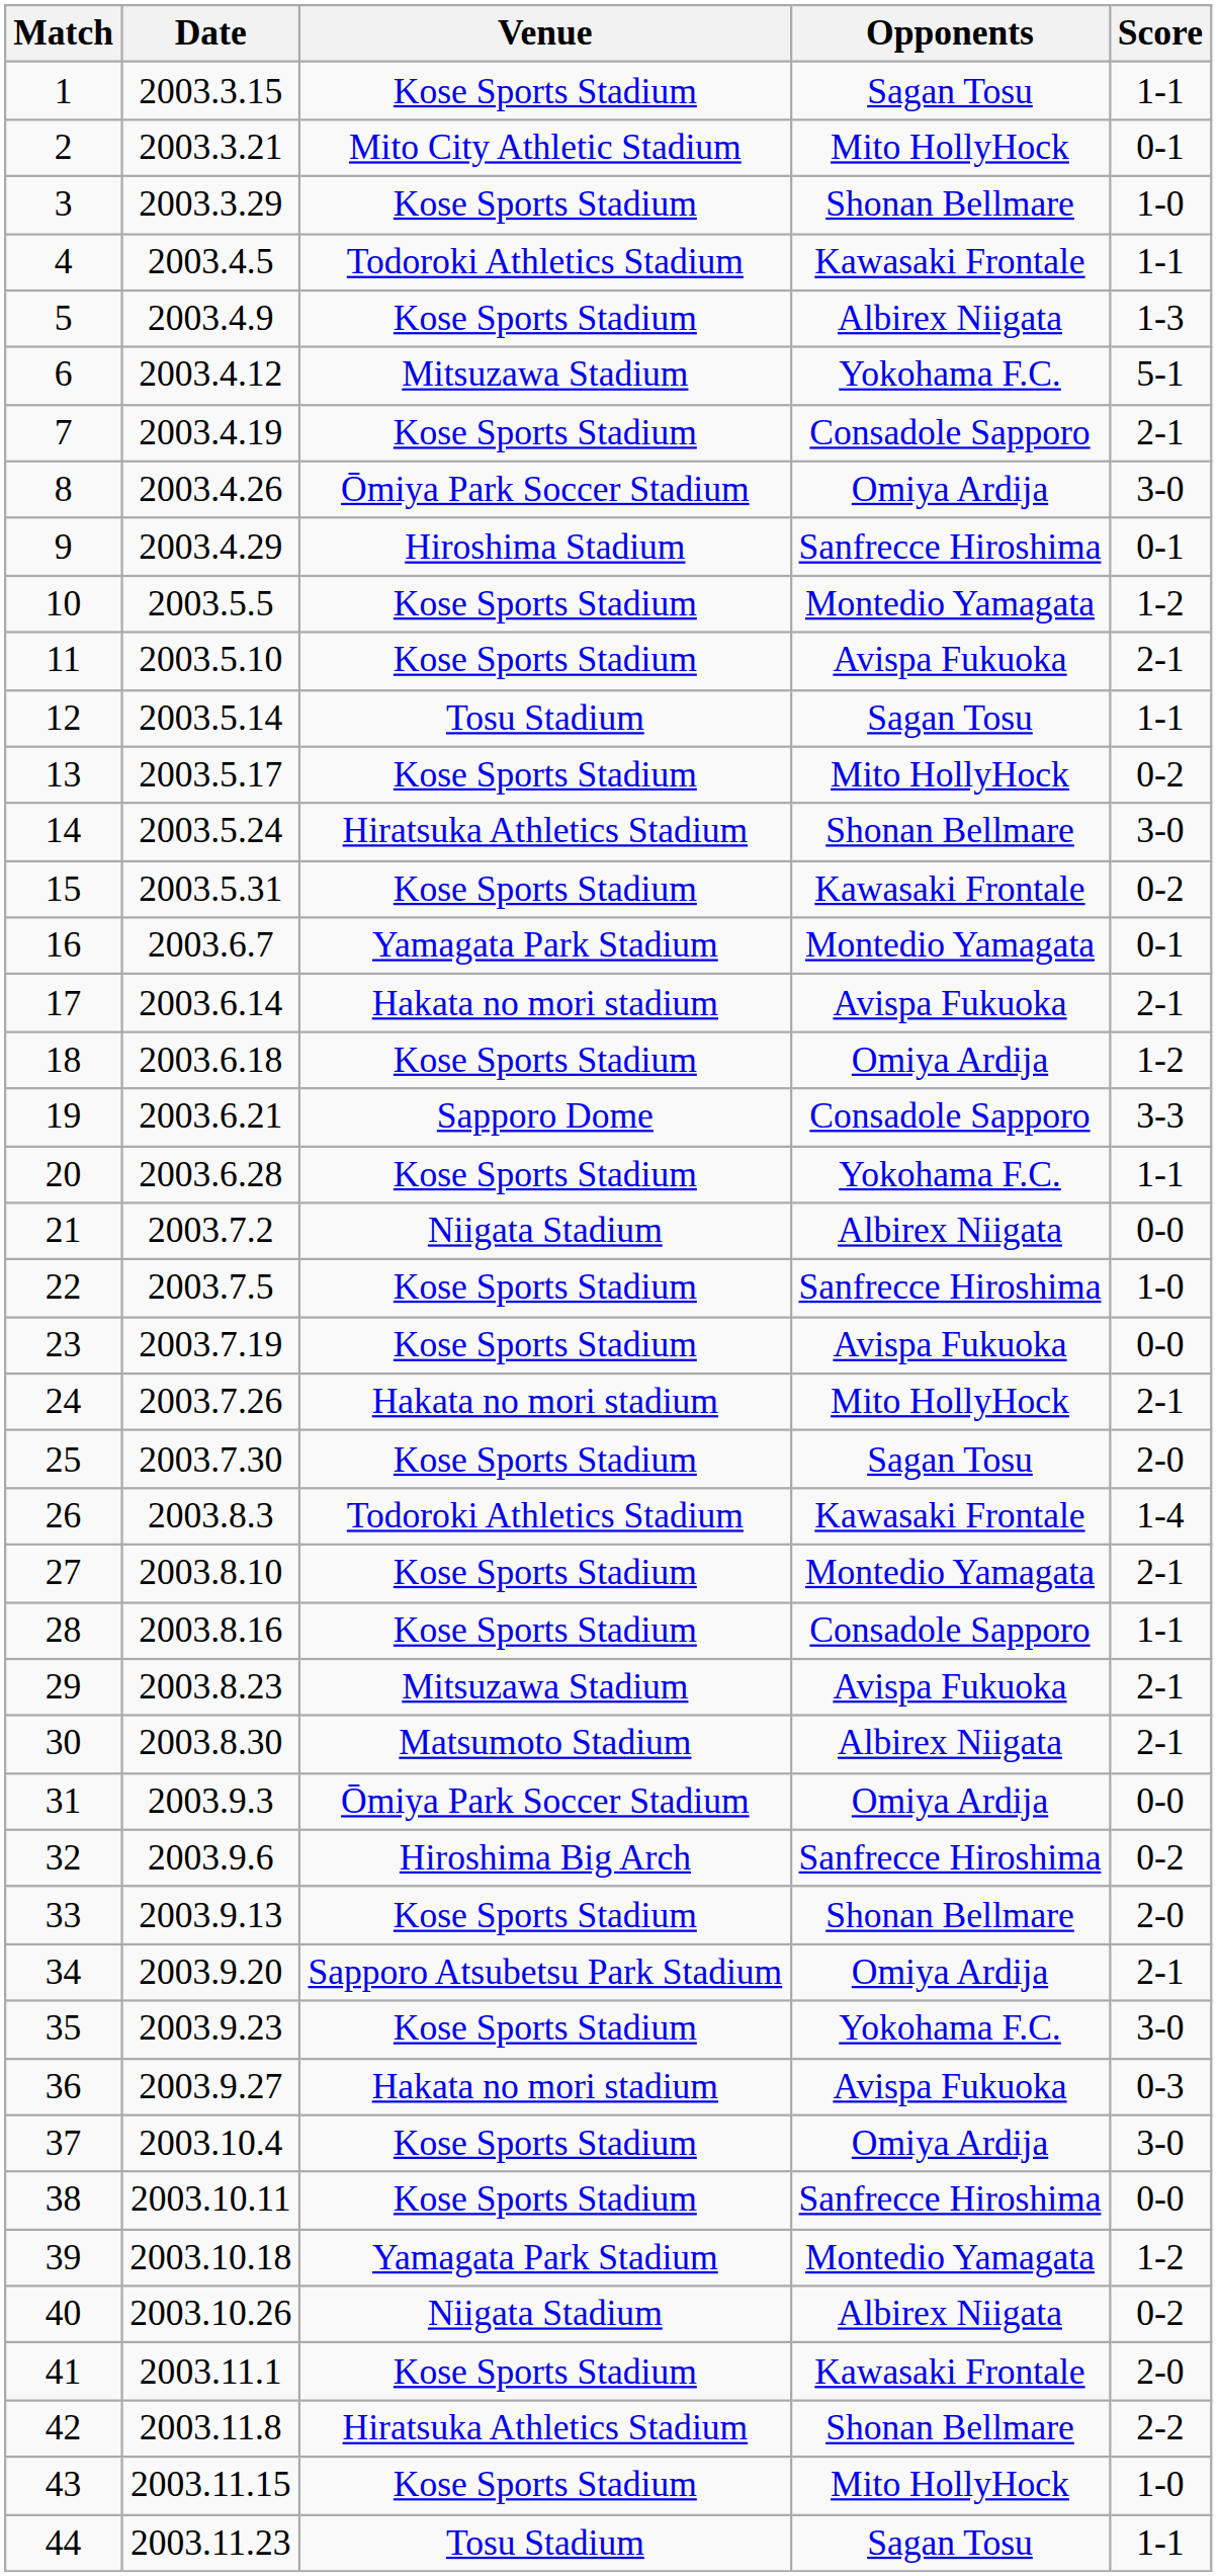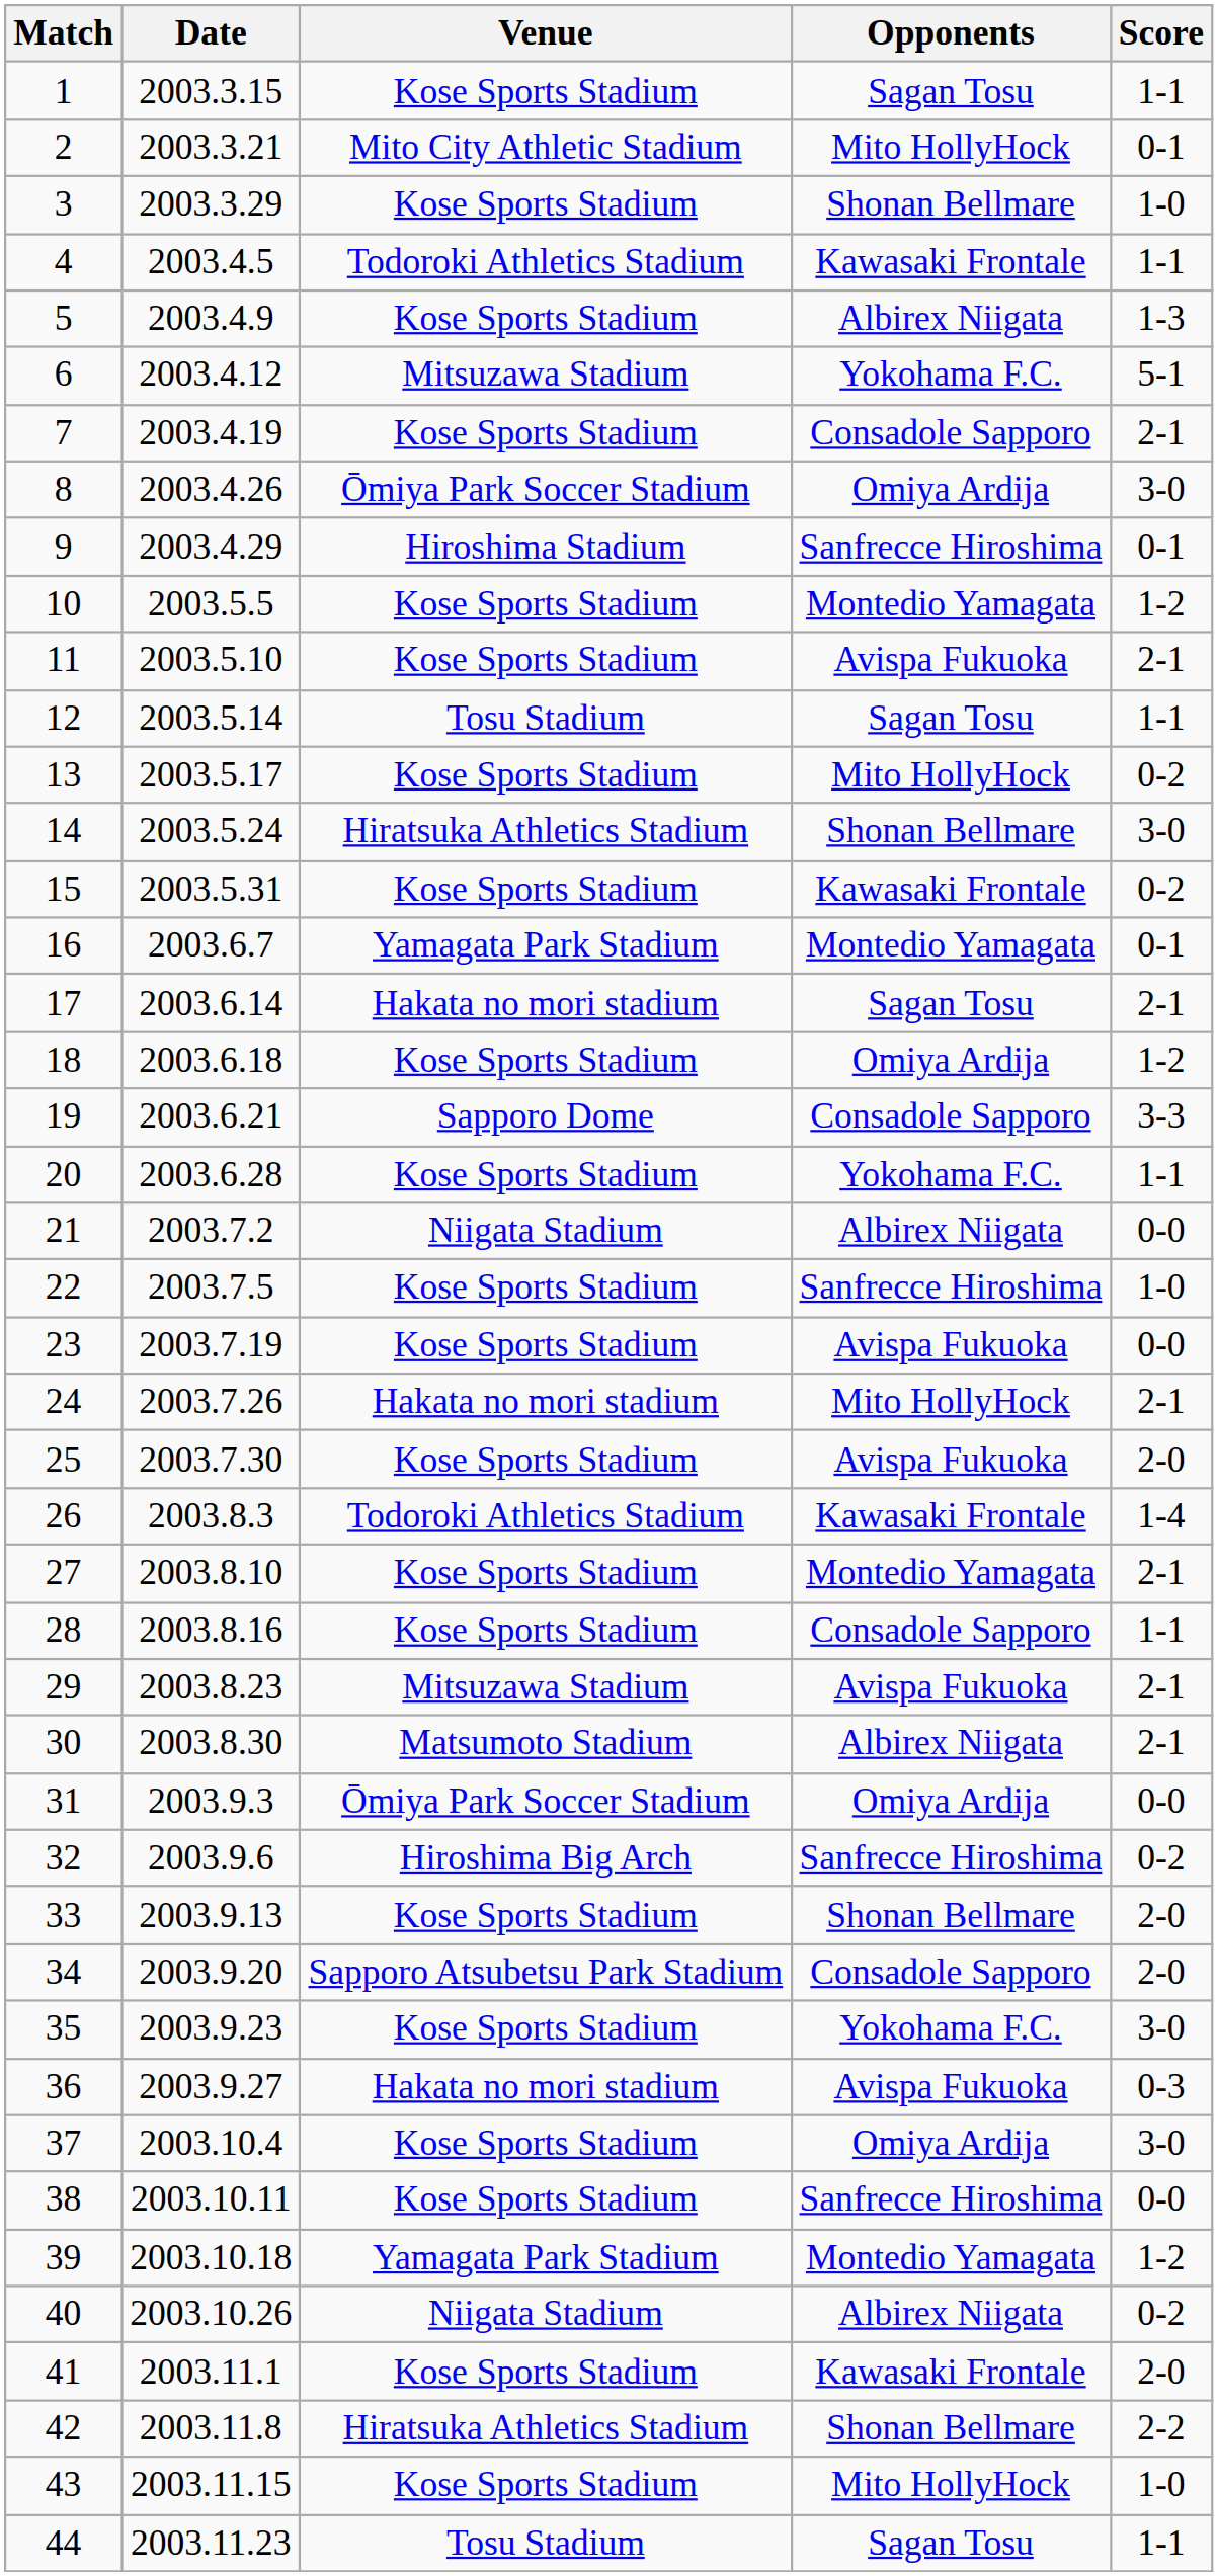 <table class="wikitable" style="text-align:center;">
 <tr>
 <th>Match</th>
 <th>Date</th>
 <th>Venue</th>
 <th>Opponents</th>
 <th>Score</th>
 </tr>
 <tr>
 <td>1</td>
 <td>2003.3.15</td>
 <td><a href='#'>Kose Sports Stadium</a></td>
 <td><a href='#'>Sagan Tosu</a></td>
 <td>1-1</td>
 </tr>
 <tr>
 <td>2</td>
 <td>2003.3.21</td>
 <td><a href='#'>Mito City Athletic Stadium</a></td>
 <td><a href='#'>Mito HollyHock</a></td>
 <td>0-1</td>
 </tr>
 <tr>
 <td>3</td>
 <td>2003.3.29</td>
 <td><a href='#'>Kose Sports Stadium</a></td>
 <td><a href='#'>Shonan Bellmare</a></td>
 <td>1-0</td>
 </tr>
 <tr>
 <td>4</td>
 <td>2003.4.5</td>
 <td><a href='#'>Todoroki Athletics Stadium</a></td>
 <td><a href='#'>Kawasaki Frontale</a></td>
 <td>1-1</td>
 </tr>
 <tr>
 <td>5</td>
 <td>2003.4.9</td>
 <td><a href='#'>Kose Sports Stadium</a></td>
 <td><a href='#'>Albirex Niigata</a></td>
 <td>1-3</td>
 </tr>
 <tr>
 <td>6</td>
 <td>2003.4.12</td>
 <td><a href='#'>Mitsuzawa Stadium</a></td>
 <td><a href='#'>Yokohama F.C.</a></td>
 <td>5-1</td>
 </tr>
 <tr>
 <td>7</td>
 <td>2003.4.19</td>
 <td><a href='#'>Kose Sports Stadium</a></td>
 <td><a href='#'>Consadole Sapporo</a></td>
 <td>2-1</td>
 </tr>
 <tr>
 <td>8</td>
 <td>2003.4.26</td>
 <td><a href='#'>Ōmiya Park Soccer Stadium</a></td>
 <td><a href='#'>Omiya Ardija</a></td>
 <td>3-0</td>
 </tr>
 <tr>
 <td>9</td>
 <td>2003.4.29</td>
 <td><a href='#'>Hiroshima Stadium</a></td>
 <td><a href='#'>Sanfrecce Hiroshima</a></td>
 <td>0-1</td>
 </tr>
 <tr>
 <td>10</td>
 <td>2003.5.5</td>
 <td><a href='#'>Kose Sports Stadium</a></td>
 <td><a href='#'>Montedio Yamagata</a></td>
 <td>1-2</td>
 </tr>
 <tr>
 <td>11</td>
 <td>2003.5.10</td>
 <td><a href='#'>Kose Sports Stadium</a></td>
 <td><a href='#'>Avispa Fukuoka</a></td>
 <td>2-1</td>
 </tr>
 <tr>
 <td>12</td>
 <td>2003.5.14</td>
 <td><a href='#'>Tosu Stadium</a></td>
 <td><a href='#'>Sagan Tosu</a></td>
 <td>1-1</td>
 </tr>
 <tr>
 <td>13</td>
 <td>2003.5.17</td>
 <td><a href='#'>Kose Sports Stadium</a></td>
 <td><a href='#'>Mito HollyHock</a></td>
 <td>0-2</td>
 </tr>
 <tr>
 <td>14</td>
 <td>2003.5.24</td>
 <td><a href='#'>Hiratsuka Athletics Stadium</a></td>
 <td><a href='#'>Shonan Bellmare</a></td>
 <td>3-0</td>
 </tr>
 <tr>
 <td>15</td>
 <td>2003.5.31</td>
 <td><a href='#'>Kose Sports Stadium</a></td>
 <td><a href='#'>Kawasaki Frontale</a></td>
 <td>0-2</td>
 </tr>
 <tr>
 <td>16</td>
 <td>2003.6.7</td>
 <td><a href='#'>Yamagata Park Stadium</a></td>
 <td><a href='#'>Montedio Yamagata</a></td>
 <td>0-1</td>
 </tr>
 <tr>
 <td>17</td>
 <td>2003.6.14</td>
 <td><a href='#'>Hakata no mori stadium</a></td>
-<td><a href='#'>Avispa Fukuoka</a></td>
+<td><a href='#'>Sagan Tosu</a></td>
 <td>2-1</td>
 </tr>
 <tr>
 <td>18</td>
 <td>2003.6.18</td>
 <td><a href='#'>Kose Sports Stadium</a></td>
 <td><a href='#'>Omiya Ardija</a></td>
 <td>1-2</td>
 </tr>
 <tr>
 <td>19</td>
 <td>2003.6.21</td>
 <td><a href='#'>Sapporo Dome</a></td>
 <td><a href='#'>Consadole Sapporo</a></td>
 <td>3-3</td>
 </tr>
 <tr>
 <td>20</td>
 <td>2003.6.28</td>
 <td><a href='#'>Kose Sports Stadium</a></td>
 <td><a href='#'>Yokohama F.C.</a></td>
 <td>1-1</td>
 </tr>
 <tr>
 <td>21</td>
 <td>2003.7.2</td>
 <td><a href='#'>Niigata Stadium</a></td>
 <td><a href='#'>Albirex Niigata</a></td>
 <td>0-0</td>
 </tr>
 <tr>
 <td>22</td>
 <td>2003.7.5</td>
 <td><a href='#'>Kose Sports Stadium</a></td>
 <td><a href='#'>Sanfrecce Hiroshima</a></td>
 <td>1-0</td>
 </tr>
 <tr>
 <td>23</td>
 <td>2003.7.19</td>
 <td><a href='#'>Kose Sports Stadium</a></td>
 <td><a href='#'>Avispa Fukuoka</a></td>
 <td>0-0</td>
 </tr>
 <tr>
 <td>24</td>
 <td>2003.7.26</td>
 <td><a href='#'>Hakata no mori stadium</a></td>
 <td><a href='#'>Mito HollyHock</a></td>
 <td>2-1</td>
 </tr>
 <tr>
 <td>25</td>
 <td>2003.7.30</td>
 <td><a href='#'>Kose Sports Stadium</a></td>
-<td><a href='#'>Sagan Tosu</a></td>
+<td><a href='#'>Avispa Fukuoka</a></td>
 <td>2-0</td>
 </tr>
 <tr>
 <td>26</td>
 <td>2003.8.3</td>
 <td><a href='#'>Todoroki Athletics Stadium</a></td>
 <td><a href='#'>Kawasaki Frontale</a></td>
 <td>1-4</td>
 </tr>
 <tr>
 <td>27</td>
 <td>2003.8.10</td>
 <td><a href='#'>Kose Sports Stadium</a></td>
 <td><a href='#'>Montedio Yamagata</a></td>
 <td>2-1</td>
 </tr>
 <tr>
 <td>28</td>
 <td>2003.8.16</td>
 <td><a href='#'>Kose Sports Stadium</a></td>
 <td><a href='#'>Consadole Sapporo</a></td>
 <td>1-1</td>
 </tr>
 <tr>
 <td>29</td>
 <td>2003.8.23</td>
 <td><a href='#'>Mitsuzawa Stadium</a></td>
 <td><a href='#'>Avispa Fukuoka</a></td>
 <td>2-1</td>
 </tr>
 <tr>
 <td>30</td>
 <td>2003.8.30</td>
 <td><a href='#'>Matsumoto Stadium</a></td>
 <td><a href='#'>Albirex Niigata</a></td>
 <td>2-1</td>
 </tr>
 <tr>
 <td>31</td>
 <td>2003.9.3</td>
 <td><a href='#'>Ōmiya Park Soccer Stadium</a></td>
 <td><a href='#'>Omiya Ardija</a></td>
 <td>0-0</td>
 </tr>
 <tr>
 <td>32</td>
 <td>2003.9.6</td>
 <td><a href='#'>Hiroshima Big Arch</a></td>
 <td><a href='#'>Sanfrecce Hiroshima</a></td>
 <td>0-2</td>
 </tr>
 <tr>
 <td>33</td>
 <td>2003.9.13</td>
 <td><a href='#'>Kose Sports Stadium</a></td>
 <td><a href='#'>Shonan Bellmare</a></td>
 <td>2-0</td>
 </tr>
 <tr>
 <td>34</td>
 <td>2003.9.20</td>
 <td><a href='#'>Sapporo Atsubetsu Park Stadium</a></td>
-<td><a href='#'>Omiya Ardija</a></td>
-<td>2-1</td>
+<td><a href='#'>Consadole Sapporo</a></td>
+<td>2-0</td>
 </tr>
 <tr>
 <td>35</td>
 <td>2003.9.23</td>
 <td><a href='#'>Kose Sports Stadium</a></td>
 <td><a href='#'>Yokohama F.C.</a></td>
 <td>3-0</td>
 </tr>
 <tr>
 <td>36</td>
 <td>2003.9.27</td>
 <td><a href='#'>Hakata no mori stadium</a></td>
 <td><a href='#'>Avispa Fukuoka</a></td>
 <td>0-3</td>
 </tr>
 <tr>
 <td>37</td>
 <td>2003.10.4</td>
 <td><a href='#'>Kose Sports Stadium</a></td>
 <td><a href='#'>Omiya Ardija</a></td>
 <td>3-0</td>
 </tr>
 <tr>
 <td>38</td>
 <td>2003.10.11</td>
 <td><a href='#'>Kose Sports Stadium</a></td>
 <td><a href='#'>Sanfrecce Hiroshima</a></td>
 <td>0-0</td>
 </tr>
 <tr>
 <td>39</td>
 <td>2003.10.18</td>
 <td><a href='#'>Yamagata Park Stadium</a></td>
 <td><a href='#'>Montedio Yamagata</a></td>
 <td>1-2</td>
 </tr>
 <tr>
 <td>40</td>
 <td>2003.10.26</td>
 <td><a href='#'>Niigata Stadium</a></td>
 <td><a href='#'>Albirex Niigata</a></td>
 <td>0-2</td>
 </tr>
 <tr>
 <td>41</td>
 <td>2003.11.1</td>
 <td><a href='#'>Kose Sports Stadium</a></td>
 <td><a href='#'>Kawasaki Frontale</a></td>
 <td>2-0</td>
 </tr>
 <tr>
 <td>42</td>
 <td>2003.11.8</td>
 <td><a href='#'>Hiratsuka Athletics Stadium</a></td>
 <td><a href='#'>Shonan Bellmare</a></td>
 <td>2-2</td>
 </tr>
 <tr>
 <td>43</td>
 <td>2003.11.15</td>
 <td><a href='#'>Kose Sports Stadium</a></td>
 <td><a href='#'>Mito HollyHock</a></td>
 <td>1-0</td>
 </tr>
 <tr>
 <td>44</td>
 <td>2003.11.23</td>
 <td><a href='#'>Tosu Stadium</a></td>
 <td><a href='#'>Sagan Tosu</a></td>
 <td>1-1</td>
 </tr>
 </table>
